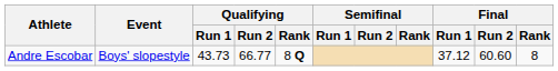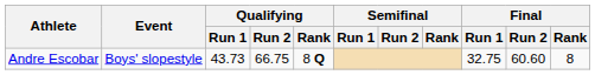 <table class="wikitable">
 <tr>
 <th rowspan="2">Athlete</th>
 <th rowspan="2">Event</th>
 <th colspan="3">Qualifying</th>
 <th colspan="3">Semifinal</th>
 <th colspan="3">Final</th>
 </tr>
 <tr>
 <th>Run 1</th>
 <th>Run 2</th>
 <th>Rank</th>
 <th>Run 1</th>
 <th>Run 2</th>
 <th>Rank</th>
 <th>Run 1</th>
 <th>Run 2</th>
 <th>Rank</th>
 </tr>
 <tr>
 <td><a href='#'>Andre Escobar</a></td>
 <td><a href='#'>Boys' slopestyle</a></td>
 <td align="center">43.73</td>
-<td align="center">66.77</td>
+<td align="center">66.75</td>
 <td align="center">8 <strong>Q</strong></td>
 <td colspan=3 bgcolor="wheat"></td>
-<td align="center">37.12</td>
+<td align="center">32.75</td>
 <td align="center">60.60</td>
 <td align="center">8</td>
 </tr>
 </table>
